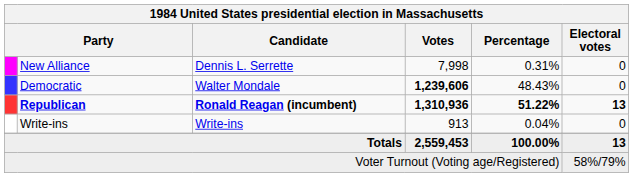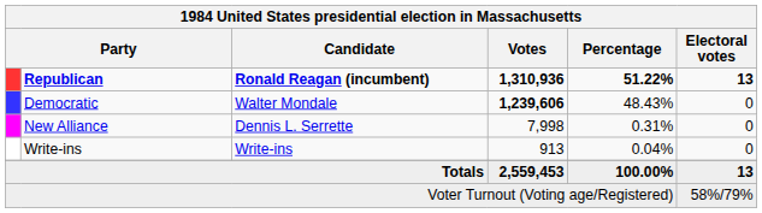 <table class="wikitable" style="font-size: 95%;">
 <tr>
 <th colspan="6">1984 United States presidential election in Massachusetts</th>
 </tr>
 <tr>
 <th colspan="2" style="width: 15em">Party</th>
 <th style="width: 17em">Candidate</th>
 <th style="width: 5em">Votes</th>
 <th style="width: 7em">Percentage</th>
 <th style="width: 5em">Electoral votes</th>
 </tr>
 <tr>
-<th style="background-color:#FF00FF; width: 3px"></th>
-<td style="width: 130px"><a href='#'>New Alliance</a></td>
-<td><a href='#'>Dennis L. Serrette</a></td>
-<td align="right">7,998</td>
-<td align="right">0.31%</td>
-<td align="right">0</td>
+<th style="background-color:#FF3333; width: 3px"></th>
+<td style="width: 130px"><strong><a href='#'>Republican</a></strong></td>
+<td><strong><a href='#'>Ronald Reagan</a> (incumbent)</strong></td>
+<td align="right"><strong>1,310,936</strong></td>
+<td align="right"><strong>51.22%</strong></td>
+<td align="right"><strong>13</strong></td>
 </tr>
 <tr>
 <th style="background-color:#3333FF; width: 3px"></th>
 <td style="width: 130px"><a href='#'>Democratic</a></td>
 <td><a href='#'>Walter Mondale</a></td>
 <td align="right"><strong>1,239,606</strong></td>
 <td align="right">48.43%</td>
 <td align="right">0</td>
 </tr>
 <tr>
-<th style="background-color:#FF3333; width: 3px"></th>
-<td style="width: 130px"><strong><a href='#'>Republican</a></strong></td>
-<td><strong><a href='#'>Ronald Reagan</a> (incumbent)</strong></td>
-<td align="right"><strong>1,310,936</strong></td>
-<td align="right"><strong>51.22%</strong></td>
-<td align="right"><strong>13</strong></td>
+<th style="background-color:#FF00FF; width: 3px"></th>
+<td style="width: 130px"><a href='#'>New Alliance</a></td>
+<td><a href='#'>Dennis L. Serrette</a></td>
+<td align="right">7,998</td>
+<td align="right">0.31%</td>
+<td align="right">0</td>
 </tr>
 <tr>
 <th style="background-color:#FFFFFF; width: 3px"></th>
 <td style="width: 130px">Write-ins</td>
 <td><a href='#'>Write-ins</a></td>
 <td align="right">913</td>
 <td align="right">0.04%</td>
 <td align="right">0</td>
 </tr>
 <tr>
 </tr>
 <tr bgcolor="#EEEEEE">
 <td colspan="3" align="right"><strong>Totals</strong></td>
 <td align="right"><strong>2,559,453</strong></td>
 <td align="right"><strong>100.00%</strong></td>
 <td align="right"><strong>13</strong></td>
 </tr>
 <tr bgcolor="#EEEEEE">
 <td colspan="5" align="right">Voter Turnout (Voting age/Registered)</td>
 <td colspan="1" align="right">58%/79%</td>
 </tr>
 </table>
